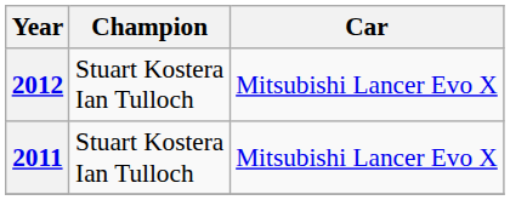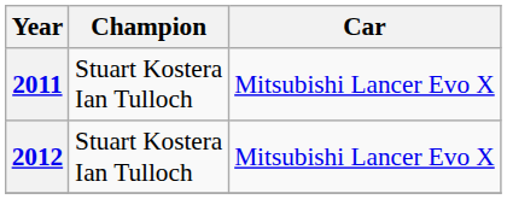 <table class="wikitable" style="font-size: 95%;">
 <tr style="font-weight:bold" valign="bottom">
 <th>Year</th>
 <th>Champion</th>
 <th>Car</th>
 </tr>
 <tr>
-<th><a href='#'>2012</a></th>
+<th><a href='#'>2011</a></th>
 <td>Stuart Kostera<br>Ian Tulloch</td>
 <td><a href='#'>Mitsubishi Lancer Evo X</a></td>
 </tr>
 <tr>
-<th><a href='#'>2011</a></th>
+<th><a href='#'>2012</a></th>
 <td>Stuart Kostera<br>Ian Tulloch</td>
 <td><a href='#'>Mitsubishi Lancer Evo X</a></td>
 </tr>
 <tr>
 </tr>
 </table>
